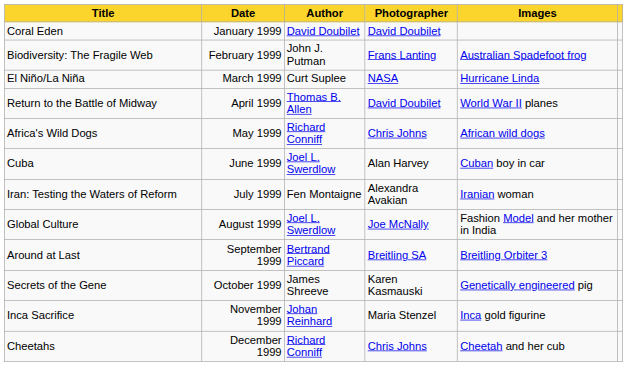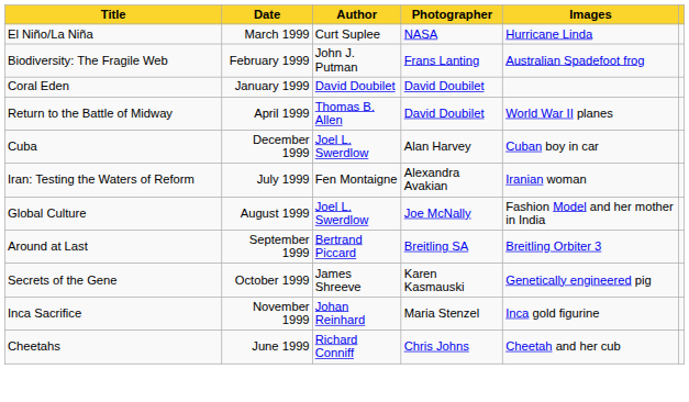 <table class="wikitable" style="width:100%">
 <tr>
 <th scope="col" style="background-color:#fbd42c;" width=275px>Title</th>
 <th scope="col" style="background-color:#fbd42c;" width=110>Date</th>
 <th scope="col" style="background-color:#fbd42c;">Author</th>
 <th scope="col" style="background-color:#fbd42c;">Photographer</th>
 <th scope="col" style="background-color:#fbd42c;">Images</th>
 <th scope="col" ! style="background-color:#fbd42c;"></th>
 </tr>
 <tr>
-<td scope="row">Coral Eden</td>
-<td style="text-align:right;">January 1999</td>
-<td><a href='#'>David Doubilet</a></td>
-<td><a href='#'>David Doubilet</a></td>
-<td></td>
+<td scope="row">El Niño/La Niña</td>
+<td style="text-align:right;">March 1999</td>
+<td>Curt Suplee</td>
+<td><a href='#'>NASA</a></td>
+<td><a href='#'>Hurricane Linda</a></td>
 <td></td>
 </tr>
 <tr>
 <td scope="row">Biodiversity: The Fragile Web</td>
 <td style="text-align:right;">February 1999</td>
 <td>John J. Putman</td>
 <td><a href='#'>Frans Lanting</a></td>
 <td><a href='#'>Australian Spadefoot frog</a></td>
 <td></td>
 </tr>
 <tr>
-<td scope="row">El Niño/La Niña</td>
-<td style="text-align:right;">March 1999</td>
-<td>Curt Suplee</td>
-<td><a href='#'>NASA</a></td>
-<td><a href='#'>Hurricane Linda</a></td>
+<td scope="row">Coral Eden</td>
+<td style="text-align:right;">January 1999</td>
+<td><a href='#'>David Doubilet</a></td>
+<td><a href='#'>David Doubilet</a></td>
+<td></td>
 <td></td>
 </tr>
 <tr>
 <td scope="row">Return to the Battle of Midway</td>
 <td style="text-align:right;">April 1999</td>
 <td><a href='#'>Thomas B. Allen</a></td>
 <td><a href='#'>David Doubilet</a></td>
 <td><a href='#'>World War II</a> planes</td>
 <td></td>
 </tr>
 <tr>
-<td scope="row">Africa's Wild Dogs</td>
-<td style="text-align:right;">May 1999</td>
-<td><a href='#'>Richard Conniff</a></td>
-<td><a href='#'>Chris Johns</a></td>
-<td><a href='#'>African wild dogs</a></td>
-<td></td>
-</tr>
-<tr>
 <td scope="row">Cuba</td>
-<td style="text-align:right;">June 1999</td>
+<td style="text-align:right;">December 1999</td>
 <td><a href='#'>Joel L. Swerdlow</a></td>
 <td>Alan Harvey</td>
 <td><a href='#'>Cuban</a> boy in car</td>
 <td></td>
 </tr>
 <tr>
 <td scope="row">Iran: Testing the Waters of Reform</td>
 <td style="text-align:right;">July 1999</td>
 <td>Fen Montaigne</td>
 <td>Alexandra Avakian</td>
 <td><a href='#'>Iranian</a> woman</td>
 <td></td>
 </tr>
 <tr>
 <td scope="row">Global Culture</td>
 <td style="text-align:right;">August 1999</td>
 <td><a href='#'>Joel L. Swerdlow</a></td>
 <td><a href='#'>Joe McNally</a></td>
 <td>Fashion <a href='#'>Model</a> and her mother in India</td>
 <td></td>
 </tr>
 <tr>
 <td scope="row">Around at Last</td>
 <td style="text-align:right;">September 1999</td>
 <td><a href='#'>Bertrand Piccard</a></td>
 <td><a href='#'>Breitling SA</a></td>
 <td><a href='#'>Breitling Orbiter 3</a></td>
 <td></td>
 </tr>
 <tr>
 <td scope="row">Secrets of the Gene</td>
 <td style="text-align:right;">October 1999</td>
 <td>James Shreeve</td>
 <td>Karen Kasmauski</td>
 <td><a href='#'>Genetically engineered</a> pig</td>
 <td></td>
 </tr>
 <tr>
 <td scope="row">Inca Sacrifice</td>
 <td style="text-align:right;">November 1999</td>
 <td><a href='#'>Johan Reinhard</a></td>
 <td>Maria Stenzel</td>
 <td><a href='#'>Inca</a> gold figurine</td>
 <td></td>
 </tr>
 <tr>
 <td scope="row">Cheetahs</td>
-<td style="text-align:right;">December 1999</td>
+<td style="text-align:right;">June 1999</td>
 <td><a href='#'>Richard Conniff</a></td>
 <td><a href='#'>Chris Johns</a></td>
 <td><a href='#'>Cheetah</a> and her cub</td>
 <td></td>
 </tr>
 </table>
